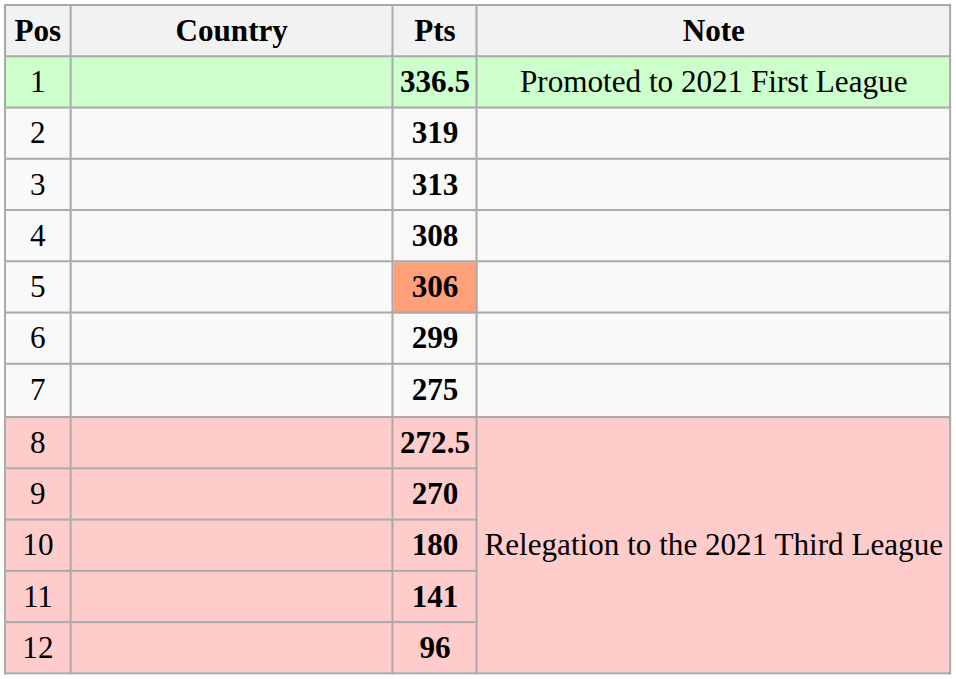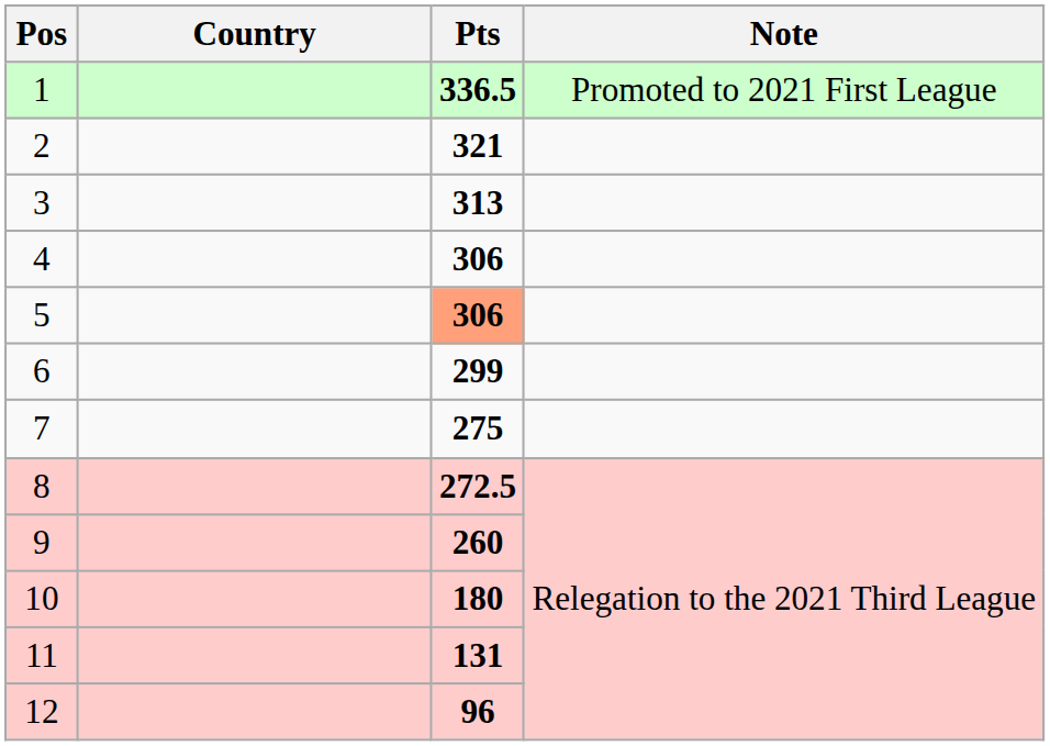 <table class="wikitable" style="text-align: center; font-size:95%">
 <tr>
 <th width="25">Pos</th>
 <th width="150">Country</th>
 <th width="25">Pts</th>
 <th>Note</th>
 </tr>
 <tr bgcolor=ccffcc>
 <td>1</td>
 <td align="left"><strong></strong></td>
 <td><strong>336.5</strong></td>
 <td rowspan=1>Promoted to 2021 First League</td>
 </tr>
 <tr>
 <td>2</td>
 <td align="left"><strong></strong></td>
-<td><strong>319</strong></td>
+<td><strong>321</strong></td>
 <td></td>
 </tr>
 <tr>
 <td>3</td>
 <td align="left"><strong></strong></td>
 <td><strong>313</strong></td>
 <td></td>
 </tr>
 <tr>
 <td>4</td>
 <td align="left"><strong></strong></td>
-<td><strong>308</strong></td>
+<td><strong>306</strong></td>
 <td></td>
 </tr>
 <tr>
 <td>5</td>
 <td align="left"><strong></strong></td>
 <td style="background: lightsalmon;"><strong>306</strong></td>
 <td></td>
 </tr>
 <tr>
 <td>6</td>
 <td align="left"><strong></strong></td>
 <td><strong>299</strong></td>
 <td></td>
 </tr>
 <tr>
 <td>7</td>
 <td align="left"><strong></strong></td>
 <td><strong>275</strong></td>
 <td></td>
 </tr>
 <tr bgcolor=ffcccc>
 <td>8</td>
 <td align="left"><strong></strong></td>
 <td><strong>272.5</strong></td>
 <td rowspan=5>Relegation to the 2021 Third League</td>
 </tr>
 <tr bgcolor=ffcccc>
 <td>9</td>
 <td align="left"><strong></strong></td>
-<td><strong>270</strong></td>
+<td><strong>260</strong></td>
 </tr>
 <tr bgcolor=ffcccc>
 <td>10</td>
 <td align="left"><strong></strong></td>
 <td><strong>180</strong></td>
 </tr>
 <tr bgcolor=ffcccc>
 <td>11</td>
 <td align="left"><strong></strong></td>
-<td><strong>141</strong></td>
+<td><strong>131</strong></td>
 </tr>
 <tr bgcolor=ffcccc>
 <td>12</td>
 <td align="left"><strong></strong></td>
 <td><strong>96</strong></td>
 </tr>
 </table>
